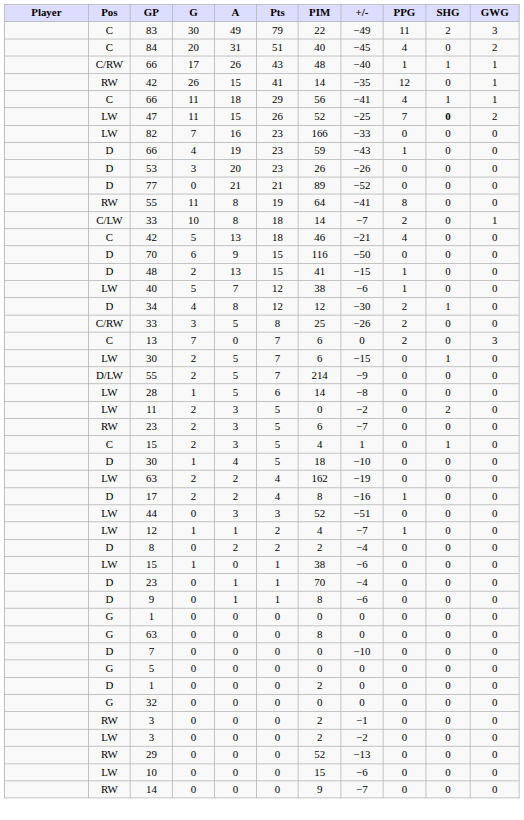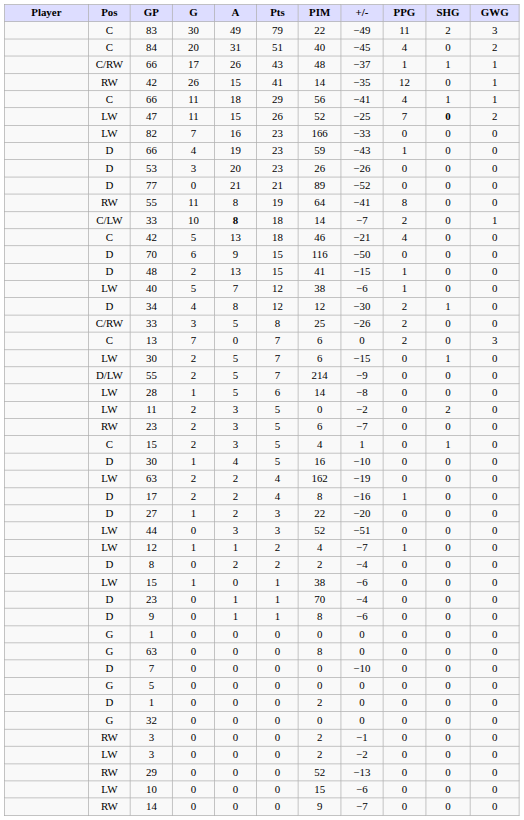 <table style="width:60%;" class="wikitable sortable">
 <tr style="text-align:center;">
 <th style="background:#ddf; width:10%;">Player</th>
 <th style="background:#ddf; width:3%;" title="Position">Pos</th>
 <th style="background:#ddf; width:5%;" title="Games played">GP</th>
 <th style="background:#ddf; width:5%;" title="Goals">G</th>
 <th style="background:#ddf; width:5%;" title="Assists">A</th>
 <th style="background:#ddf; width:5%;" title="Points">Pts</th>
 <th style="background:#ddf; width:5%;" title="Penalties in Minutes">PIM</th>
 <th style="background:#ddf; width:5%;" title="Plus/minus">+/-</th>
 <th style="background:#ddf; width:5%;" title="Power play goals">PPG</th>
 <th style="background:#ddf; width:5%;" title="Short-handed goals">SHG</th>
 <th style="background:#ddf; width:5%;" title="Game-winning goals">GWG</th>
 </tr>
 <tr style="text-align:center;">
 <td style="text-align:right;"></td>
 <td>C</td>
 <td>83</td>
 <td>30</td>
 <td>49</td>
 <td>79</td>
 <td>22</td>
 <td>−49</td>
 <td>11</td>
 <td>2</td>
 <td>3</td>
 </tr>
 <tr style="text-align:center;">
 <td style="text-align:right;"></td>
 <td>C</td>
 <td>84</td>
 <td>20</td>
 <td>31</td>
 <td>51</td>
 <td>40</td>
 <td>−45</td>
 <td>4</td>
 <td>0</td>
 <td>2</td>
 </tr>
 <tr style="text-align:center;">
 <td style="text-align:right;"></td>
 <td>C/RW</td>
 <td>66</td>
 <td>17</td>
 <td>26</td>
 <td>43</td>
 <td>48</td>
-<td>−40</td>
+<td>−37</td>
 <td>1</td>
 <td>1</td>
 <td>1</td>
 </tr>
 <tr style="text-align:center;">
 <td style="text-align:right;"></td>
 <td>RW</td>
 <td>42</td>
 <td>26</td>
 <td>15</td>
 <td>41</td>
 <td>14</td>
 <td>−35</td>
 <td>12</td>
 <td>0</td>
 <td>1</td>
 </tr>
 <tr style="text-align:center;">
 <td style="text-align:right;"></td>
 <td>C</td>
 <td>66</td>
 <td>11</td>
 <td>18</td>
 <td>29</td>
 <td>56</td>
 <td>−41</td>
 <td>4</td>
 <td>1</td>
 <td>1</td>
 </tr>
 <tr style="text-align:center;">
 <td style="text-align:right;"></td>
 <td>LW</td>
 <td>47</td>
 <td>11</td>
 <td>15</td>
 <td>26</td>
 <td>52</td>
 <td>−25</td>
 <td>7</td>
 <td><strong>0</strong></td>
 <td>2</td>
 </tr>
 <tr style="text-align:center;">
 <td style="text-align:right;"></td>
 <td>LW</td>
 <td>82</td>
 <td>7</td>
 <td>16</td>
 <td>23</td>
 <td>166</td>
 <td>−33</td>
 <td>0</td>
 <td>0</td>
 <td>0</td>
 </tr>
 <tr style="text-align:center;">
 <td style="text-align:right;"></td>
 <td>D</td>
 <td>66</td>
 <td>4</td>
 <td>19</td>
 <td>23</td>
 <td>59</td>
 <td>−43</td>
 <td>1</td>
 <td>0</td>
 <td>0</td>
 </tr>
 <tr style="text-align:center;">
 <td style="text-align:right;"></td>
 <td>D</td>
 <td>53</td>
 <td>3</td>
 <td>20</td>
 <td>23</td>
 <td>26</td>
 <td>−26</td>
 <td>0</td>
 <td>0</td>
 <td>0</td>
 </tr>
 <tr style="text-align:center;">
 <td style="text-align:right;"></td>
 <td>D</td>
 <td>77</td>
 <td>0</td>
 <td>21</td>
 <td>21</td>
 <td>89</td>
 <td>−52</td>
 <td>0</td>
 <td>0</td>
 <td>0</td>
 </tr>
 <tr style="text-align:center;">
 <td style="text-align:right;"></td>
 <td>RW</td>
 <td>55</td>
 <td>11</td>
 <td>8</td>
 <td>19</td>
 <td>64</td>
 <td>−41</td>
 <td>8</td>
 <td>0</td>
 <td>0</td>
 </tr>
 <tr style="text-align:center;">
 <td style="text-align:right;"></td>
 <td>C/LW</td>
 <td>33</td>
 <td>10</td>
-<td>8</td>
+<td><strong>8</strong></td>
 <td>18</td>
 <td>14</td>
 <td>−7</td>
 <td>2</td>
 <td>0</td>
 <td>1</td>
 </tr>
 <tr style="text-align:center;">
 <td style="text-align:right;"></td>
 <td>C</td>
 <td>42</td>
 <td>5</td>
 <td>13</td>
 <td>18</td>
 <td>46</td>
 <td>−21</td>
 <td>4</td>
 <td>0</td>
 <td>0</td>
 </tr>
 <tr style="text-align:center;">
 <td style="text-align:right;"></td>
 <td>D</td>
 <td>70</td>
 <td>6</td>
 <td>9</td>
 <td>15</td>
 <td>116</td>
 <td>−50</td>
 <td>0</td>
 <td>0</td>
 <td>0</td>
 </tr>
 <tr style="text-align:center;">
 <td style="text-align:right;"></td>
 <td>D</td>
 <td>48</td>
 <td>2</td>
 <td>13</td>
 <td>15</td>
 <td>41</td>
 <td>−15</td>
 <td>1</td>
 <td>0</td>
 <td>0</td>
 </tr>
 <tr style="text-align:center;">
 <td style="text-align:right;"></td>
 <td>LW</td>
 <td>40</td>
 <td>5</td>
 <td>7</td>
 <td>12</td>
 <td>38</td>
 <td>−6</td>
 <td>1</td>
 <td>0</td>
 <td>0</td>
 </tr>
 <tr style="text-align:center;">
 <td style="text-align:right;"></td>
 <td>D</td>
 <td>34</td>
 <td>4</td>
 <td>8</td>
 <td>12</td>
 <td>12</td>
 <td>−30</td>
 <td>2</td>
 <td>1</td>
 <td>0</td>
 </tr>
 <tr style="text-align:center;">
 <td style="text-align:right;"></td>
 <td>C/RW</td>
 <td>33</td>
 <td>3</td>
 <td>5</td>
 <td>8</td>
 <td>25</td>
 <td>−26</td>
 <td>2</td>
 <td>0</td>
 <td>0</td>
 </tr>
 <tr style="text-align:center;">
 <td style="text-align:right;"></td>
 <td>C</td>
 <td>13</td>
 <td>7</td>
 <td>0</td>
 <td>7</td>
 <td>6</td>
 <td>0</td>
 <td>2</td>
 <td>0</td>
 <td>3</td>
 </tr>
 <tr style="text-align:center;">
 <td style="text-align:right;"></td>
 <td>LW</td>
 <td>30</td>
 <td>2</td>
 <td>5</td>
 <td>7</td>
 <td>6</td>
 <td>−15</td>
 <td>0</td>
 <td>1</td>
 <td>0</td>
 </tr>
 <tr style="text-align:center;">
 <td style="text-align:right;"></td>
 <td>D/LW</td>
 <td>55</td>
 <td>2</td>
 <td>5</td>
 <td>7</td>
 <td>214</td>
 <td>−9</td>
 <td>0</td>
 <td>0</td>
 <td>0</td>
 </tr>
 <tr style="text-align:center;">
 <td style="text-align:right;"></td>
 <td>LW</td>
 <td>28</td>
 <td>1</td>
 <td>5</td>
 <td>6</td>
 <td>14</td>
 <td>−8</td>
 <td>0</td>
 <td>0</td>
 <td>0</td>
 </tr>
 <tr style="text-align:center;">
 <td style="text-align:right;"></td>
 <td>LW</td>
 <td>11</td>
 <td>2</td>
 <td>3</td>
 <td>5</td>
 <td>0</td>
 <td>−2</td>
 <td>0</td>
 <td>2</td>
 <td>0</td>
 </tr>
 <tr style="text-align:center;">
 <td style="text-align:right;"></td>
 <td>RW</td>
 <td>23</td>
 <td>2</td>
 <td>3</td>
 <td>5</td>
 <td>6</td>
 <td>−7</td>
 <td>0</td>
 <td>0</td>
 <td>0</td>
 </tr>
 <tr style="text-align:center;">
 <td style="text-align:right;"></td>
 <td>C</td>
 <td>15</td>
 <td>2</td>
 <td>3</td>
 <td>5</td>
 <td>4</td>
 <td>1</td>
 <td>0</td>
 <td>1</td>
 <td>0</td>
 </tr>
 <tr style="text-align:center;">
 <td style="text-align:right;"></td>
 <td>D</td>
 <td>30</td>
 <td>1</td>
 <td>4</td>
 <td>5</td>
-<td>18</td>
+<td>16</td>
 <td>−10</td>
 <td>0</td>
 <td>0</td>
 <td>0</td>
 </tr>
 <tr style="text-align:center;">
 <td style="text-align:right;"></td>
 <td>LW</td>
 <td>63</td>
 <td>2</td>
 <td>2</td>
 <td>4</td>
 <td>162</td>
 <td>−19</td>
 <td>0</td>
 <td>0</td>
 <td>0</td>
 </tr>
 <tr style="text-align:center;">
 <td style="text-align:right;"></td>
 <td>D</td>
 <td>17</td>
 <td>2</td>
 <td>2</td>
 <td>4</td>
 <td>8</td>
 <td>−16</td>
 <td>1</td>
+<td>0</td>
+<td>0</td>
+</tr>
+<tr style="text-align:center;">
+<td style="text-align:right;"></td>
+<td>D</td>
+<td>27</td>
+<td>1</td>
+<td>2</td>
+<td>3</td>
+<td>22</td>
+<td>−20</td>
+<td>0</td>
 <td>0</td>
 <td>0</td>
 </tr>
 <tr style="text-align:center;">
 <td style="text-align:right;"></td>
 <td>LW</td>
 <td>44</td>
 <td>0</td>
 <td>3</td>
 <td>3</td>
 <td>52</td>
 <td>−51</td>
 <td>0</td>
 <td>0</td>
 <td>0</td>
 </tr>
 <tr style="text-align:center;">
 <td style="text-align:right;"></td>
 <td>LW</td>
 <td>12</td>
 <td>1</td>
 <td>1</td>
 <td>2</td>
 <td>4</td>
 <td>−7</td>
 <td>1</td>
 <td>0</td>
 <td>0</td>
 </tr>
 <tr style="text-align:center;">
 <td style="text-align:right;"></td>
 <td>D</td>
 <td>8</td>
 <td>0</td>
 <td>2</td>
 <td>2</td>
 <td>2</td>
 <td>−4</td>
 <td>0</td>
 <td>0</td>
 <td>0</td>
 </tr>
 <tr style="text-align:center;">
 <td style="text-align:right;"></td>
 <td>LW</td>
 <td>15</td>
 <td>1</td>
 <td>0</td>
 <td>1</td>
 <td>38</td>
 <td>−6</td>
 <td>0</td>
 <td>0</td>
 <td>0</td>
 </tr>
 <tr style="text-align:center;">
 <td style="text-align:right;"></td>
 <td>D</td>
 <td>23</td>
 <td>0</td>
 <td>1</td>
 <td>1</td>
 <td>70</td>
 <td>−4</td>
 <td>0</td>
 <td>0</td>
 <td>0</td>
 </tr>
 <tr style="text-align:center;">
 <td style="text-align:right;"></td>
 <td>D</td>
 <td>9</td>
 <td>0</td>
 <td>1</td>
 <td>1</td>
 <td>8</td>
 <td>−6</td>
 <td>0</td>
 <td>0</td>
 <td>0</td>
 </tr>
 <tr style="text-align:center;">
 <td style="text-align:right;"></td>
 <td>G</td>
 <td>1</td>
 <td>0</td>
 <td>0</td>
 <td>0</td>
 <td>0</td>
 <td>0</td>
 <td>0</td>
 <td>0</td>
 <td>0</td>
 </tr>
 <tr style="text-align:center;">
 <td style="text-align:right;"></td>
 <td>G</td>
 <td>63</td>
 <td>0</td>
 <td>0</td>
 <td>0</td>
 <td>8</td>
 <td>0</td>
 <td>0</td>
 <td>0</td>
 <td>0</td>
 </tr>
 <tr style="text-align:center;">
 <td style="text-align:right;"></td>
 <td>D</td>
 <td>7</td>
 <td>0</td>
 <td>0</td>
 <td>0</td>
 <td>0</td>
 <td>−10</td>
 <td>0</td>
 <td>0</td>
 <td>0</td>
 </tr>
 <tr style="text-align:center;">
 <td style="text-align:right;"></td>
 <td>G</td>
 <td>5</td>
 <td>0</td>
 <td>0</td>
 <td>0</td>
 <td>0</td>
 <td>0</td>
 <td>0</td>
 <td>0</td>
 <td>0</td>
 </tr>
 <tr style="text-align:center;">
 <td style="text-align:right;"></td>
 <td>D</td>
 <td>1</td>
 <td>0</td>
 <td>0</td>
 <td>0</td>
 <td>2</td>
 <td>0</td>
 <td>0</td>
 <td>0</td>
 <td>0</td>
 </tr>
 <tr style="text-align:center;">
 <td style="text-align:right;"></td>
 <td>G</td>
 <td>32</td>
 <td>0</td>
 <td>0</td>
 <td>0</td>
 <td>0</td>
 <td>0</td>
 <td>0</td>
 <td>0</td>
 <td>0</td>
 </tr>
 <tr style="text-align:center;">
 <td style="text-align:right;"></td>
 <td>RW</td>
 <td>3</td>
 <td>0</td>
 <td>0</td>
 <td>0</td>
 <td>2</td>
 <td>−1</td>
 <td>0</td>
 <td>0</td>
 <td>0</td>
 </tr>
 <tr style="text-align:center;">
 <td style="text-align:right;"></td>
 <td>LW</td>
 <td>3</td>
 <td>0</td>
 <td>0</td>
 <td>0</td>
 <td>2</td>
 <td>−2</td>
 <td>0</td>
 <td>0</td>
 <td>0</td>
 </tr>
 <tr style="text-align:center;">
 <td style="text-align:right;"></td>
 <td>RW</td>
 <td>29</td>
 <td>0</td>
 <td>0</td>
 <td>0</td>
 <td>52</td>
 <td>−13</td>
 <td>0</td>
 <td>0</td>
 <td>0</td>
 </tr>
 <tr style="text-align:center;">
 <td style="text-align:right;"></td>
 <td>LW</td>
 <td>10</td>
 <td>0</td>
 <td>0</td>
 <td>0</td>
 <td>15</td>
 <td>−6</td>
 <td>0</td>
 <td>0</td>
 <td>0</td>
 </tr>
 <tr style="text-align:center;">
 <td style="text-align:right;"></td>
 <td>RW</td>
 <td>14</td>
 <td>0</td>
 <td>0</td>
 <td>0</td>
 <td>9</td>
 <td>−7</td>
 <td>0</td>
 <td>0</td>
 <td>0</td>
 </tr>
 </table>
